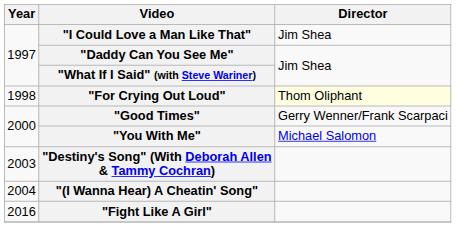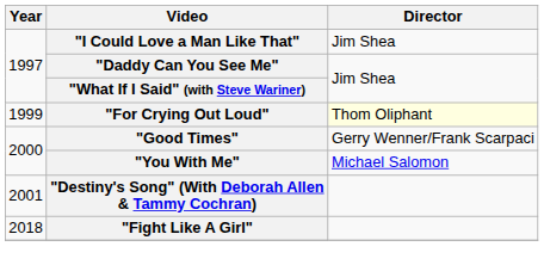 <table class="wikitable plainrowheaders">
 <tr>
 <th>Year</th>
 <th style="width:18em;">Video</th>
 <th>Director</th>
 </tr>
 <tr>
 <td rowspan="3">1997</td>
 <th scope="row">"I Could Love a Man Like That"</th>
 <td>Jim Shea</td>
 </tr>
 <tr>
 <th scope="row">"Daddy Can You See Me"</th>
 <td rowspan="2">Jim Shea</td>
 </tr>
 <tr>
 <th scope="row">"What If I Said" <small>(with <a href='#'>Steve Wariner</a>)</small></th>
 </tr>
 <tr>
-<td>1998</td>
+<td>1999</td>
 <th scope="row">"For Crying Out Loud"</th>
 <td style="background: lightyellow;">Thom Oliphant</td>
 </tr>
 <tr>
 <td rowspan="2">2000</td>
 <th scope="row">"Good Times"</th>
 <td>Gerry Wenner/Frank Scarpaci</td>
 </tr>
 <tr>
 <th scope="row">"You With Me"</th>
 <td><a href='#'>Michael Salomon</a></td>
 </tr>
 <tr>
-<td>2003</td>
+<td>2001</td>
 <th scope="row">"Destiny's Song" (With <a href='#'>Deborah Allen</a> & <a href='#'>Tammy Cochran</a>)</th>
 <td></td>
 </tr>
 <tr>
-<td>2004</td>
-<th scope="row">"(I Wanna Hear) A Cheatin' Song"</th>
-<td></td>
-</tr>
-<tr>
-<td>2016</td>
+<td>2018</td>
 <th scope="row">"Fight Like A Girl"</th>
 <td></td>
 </tr>
 <tr>
 </tr>
 </table>
